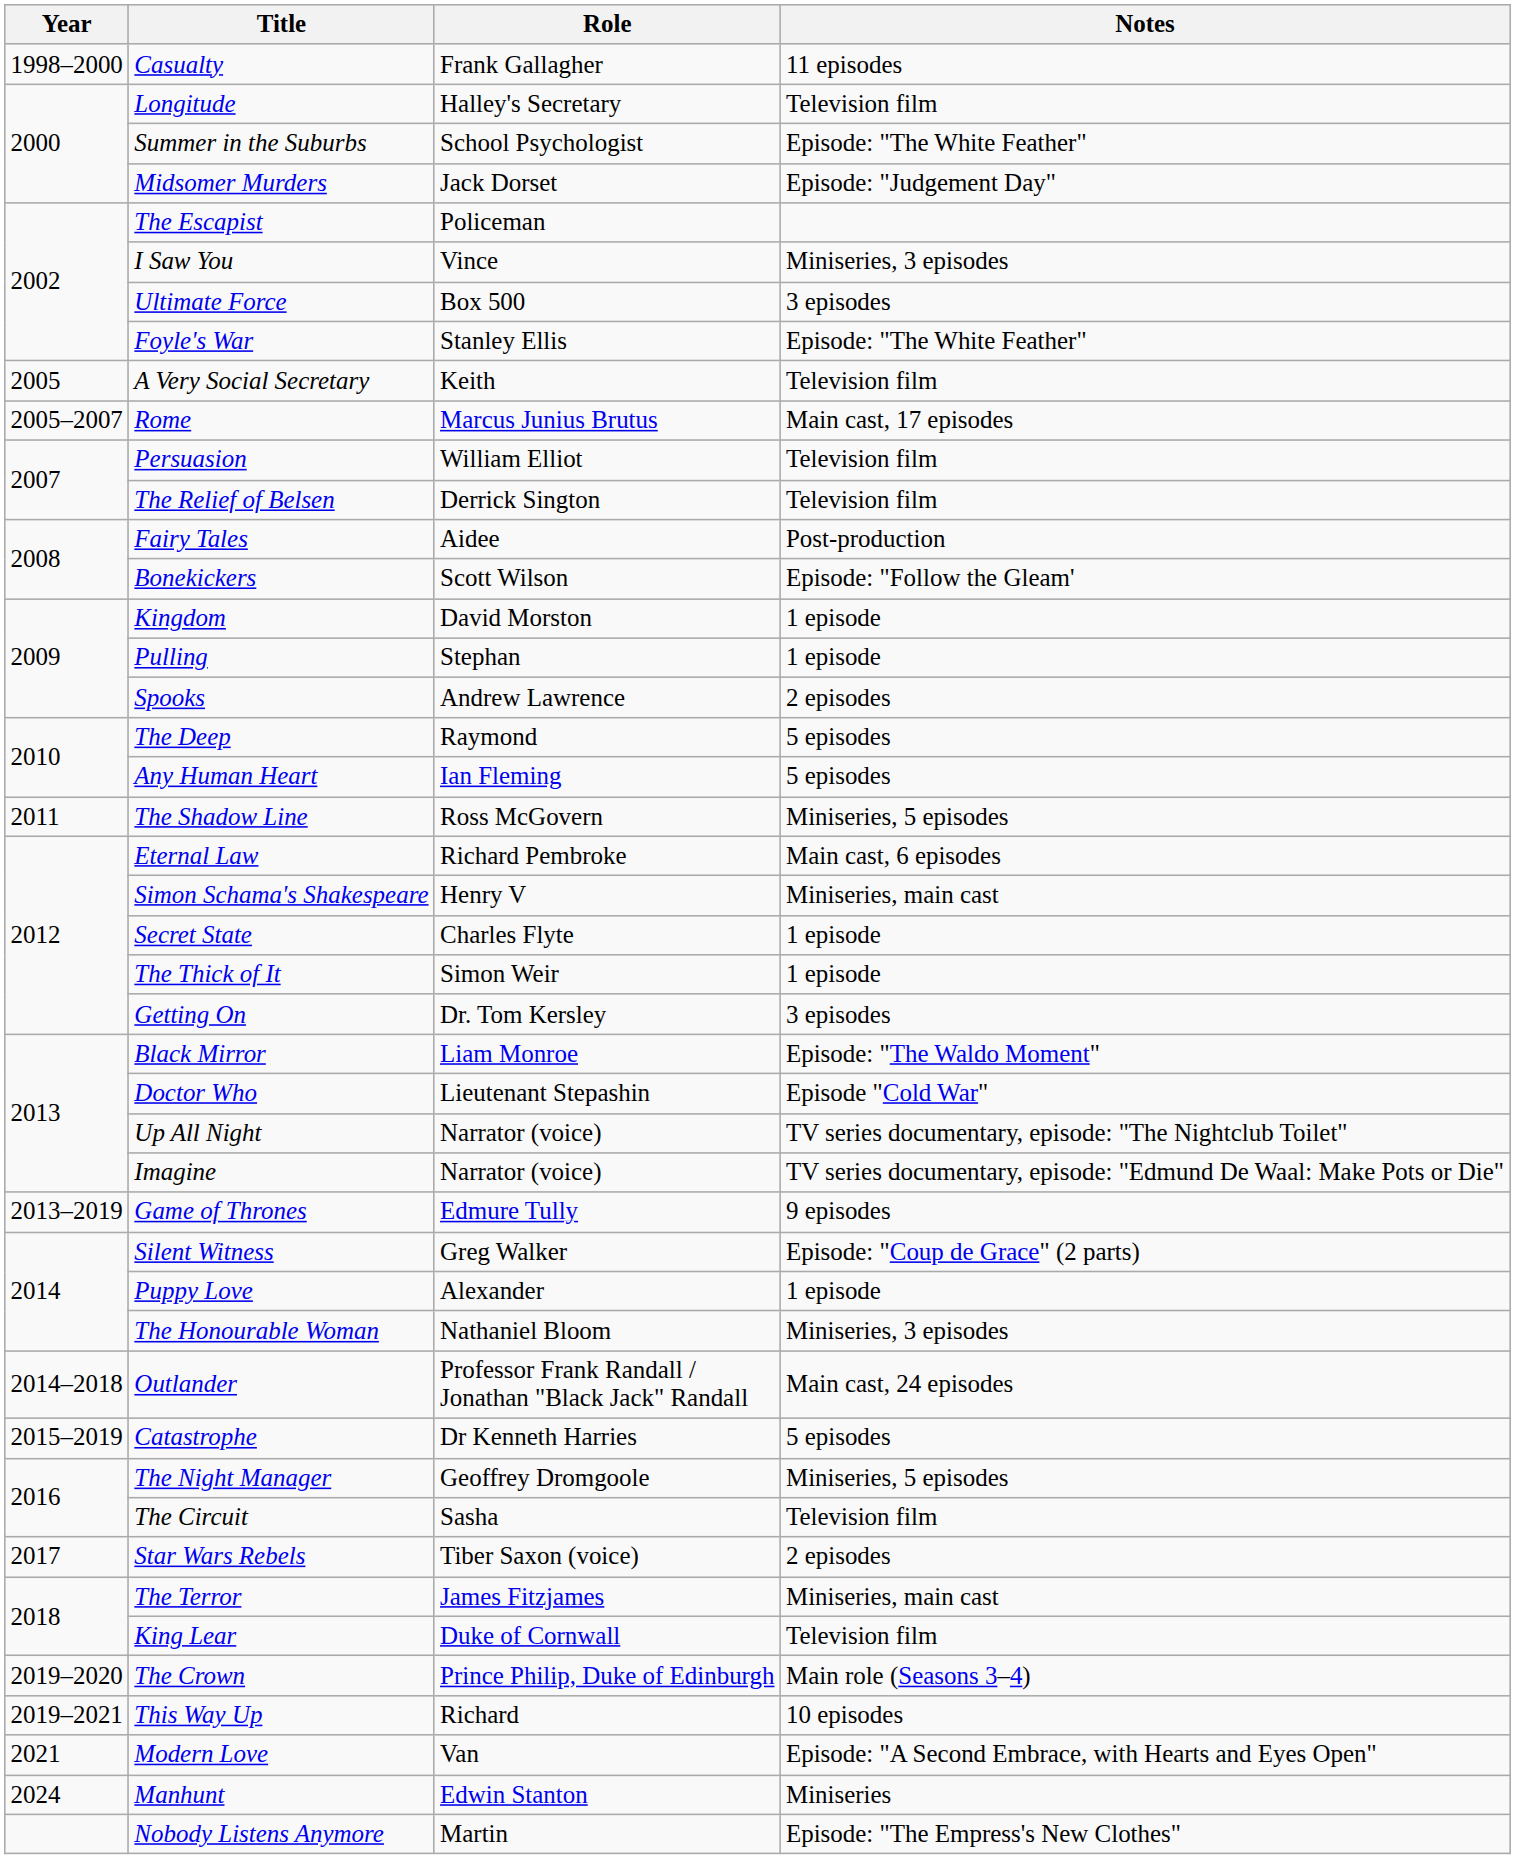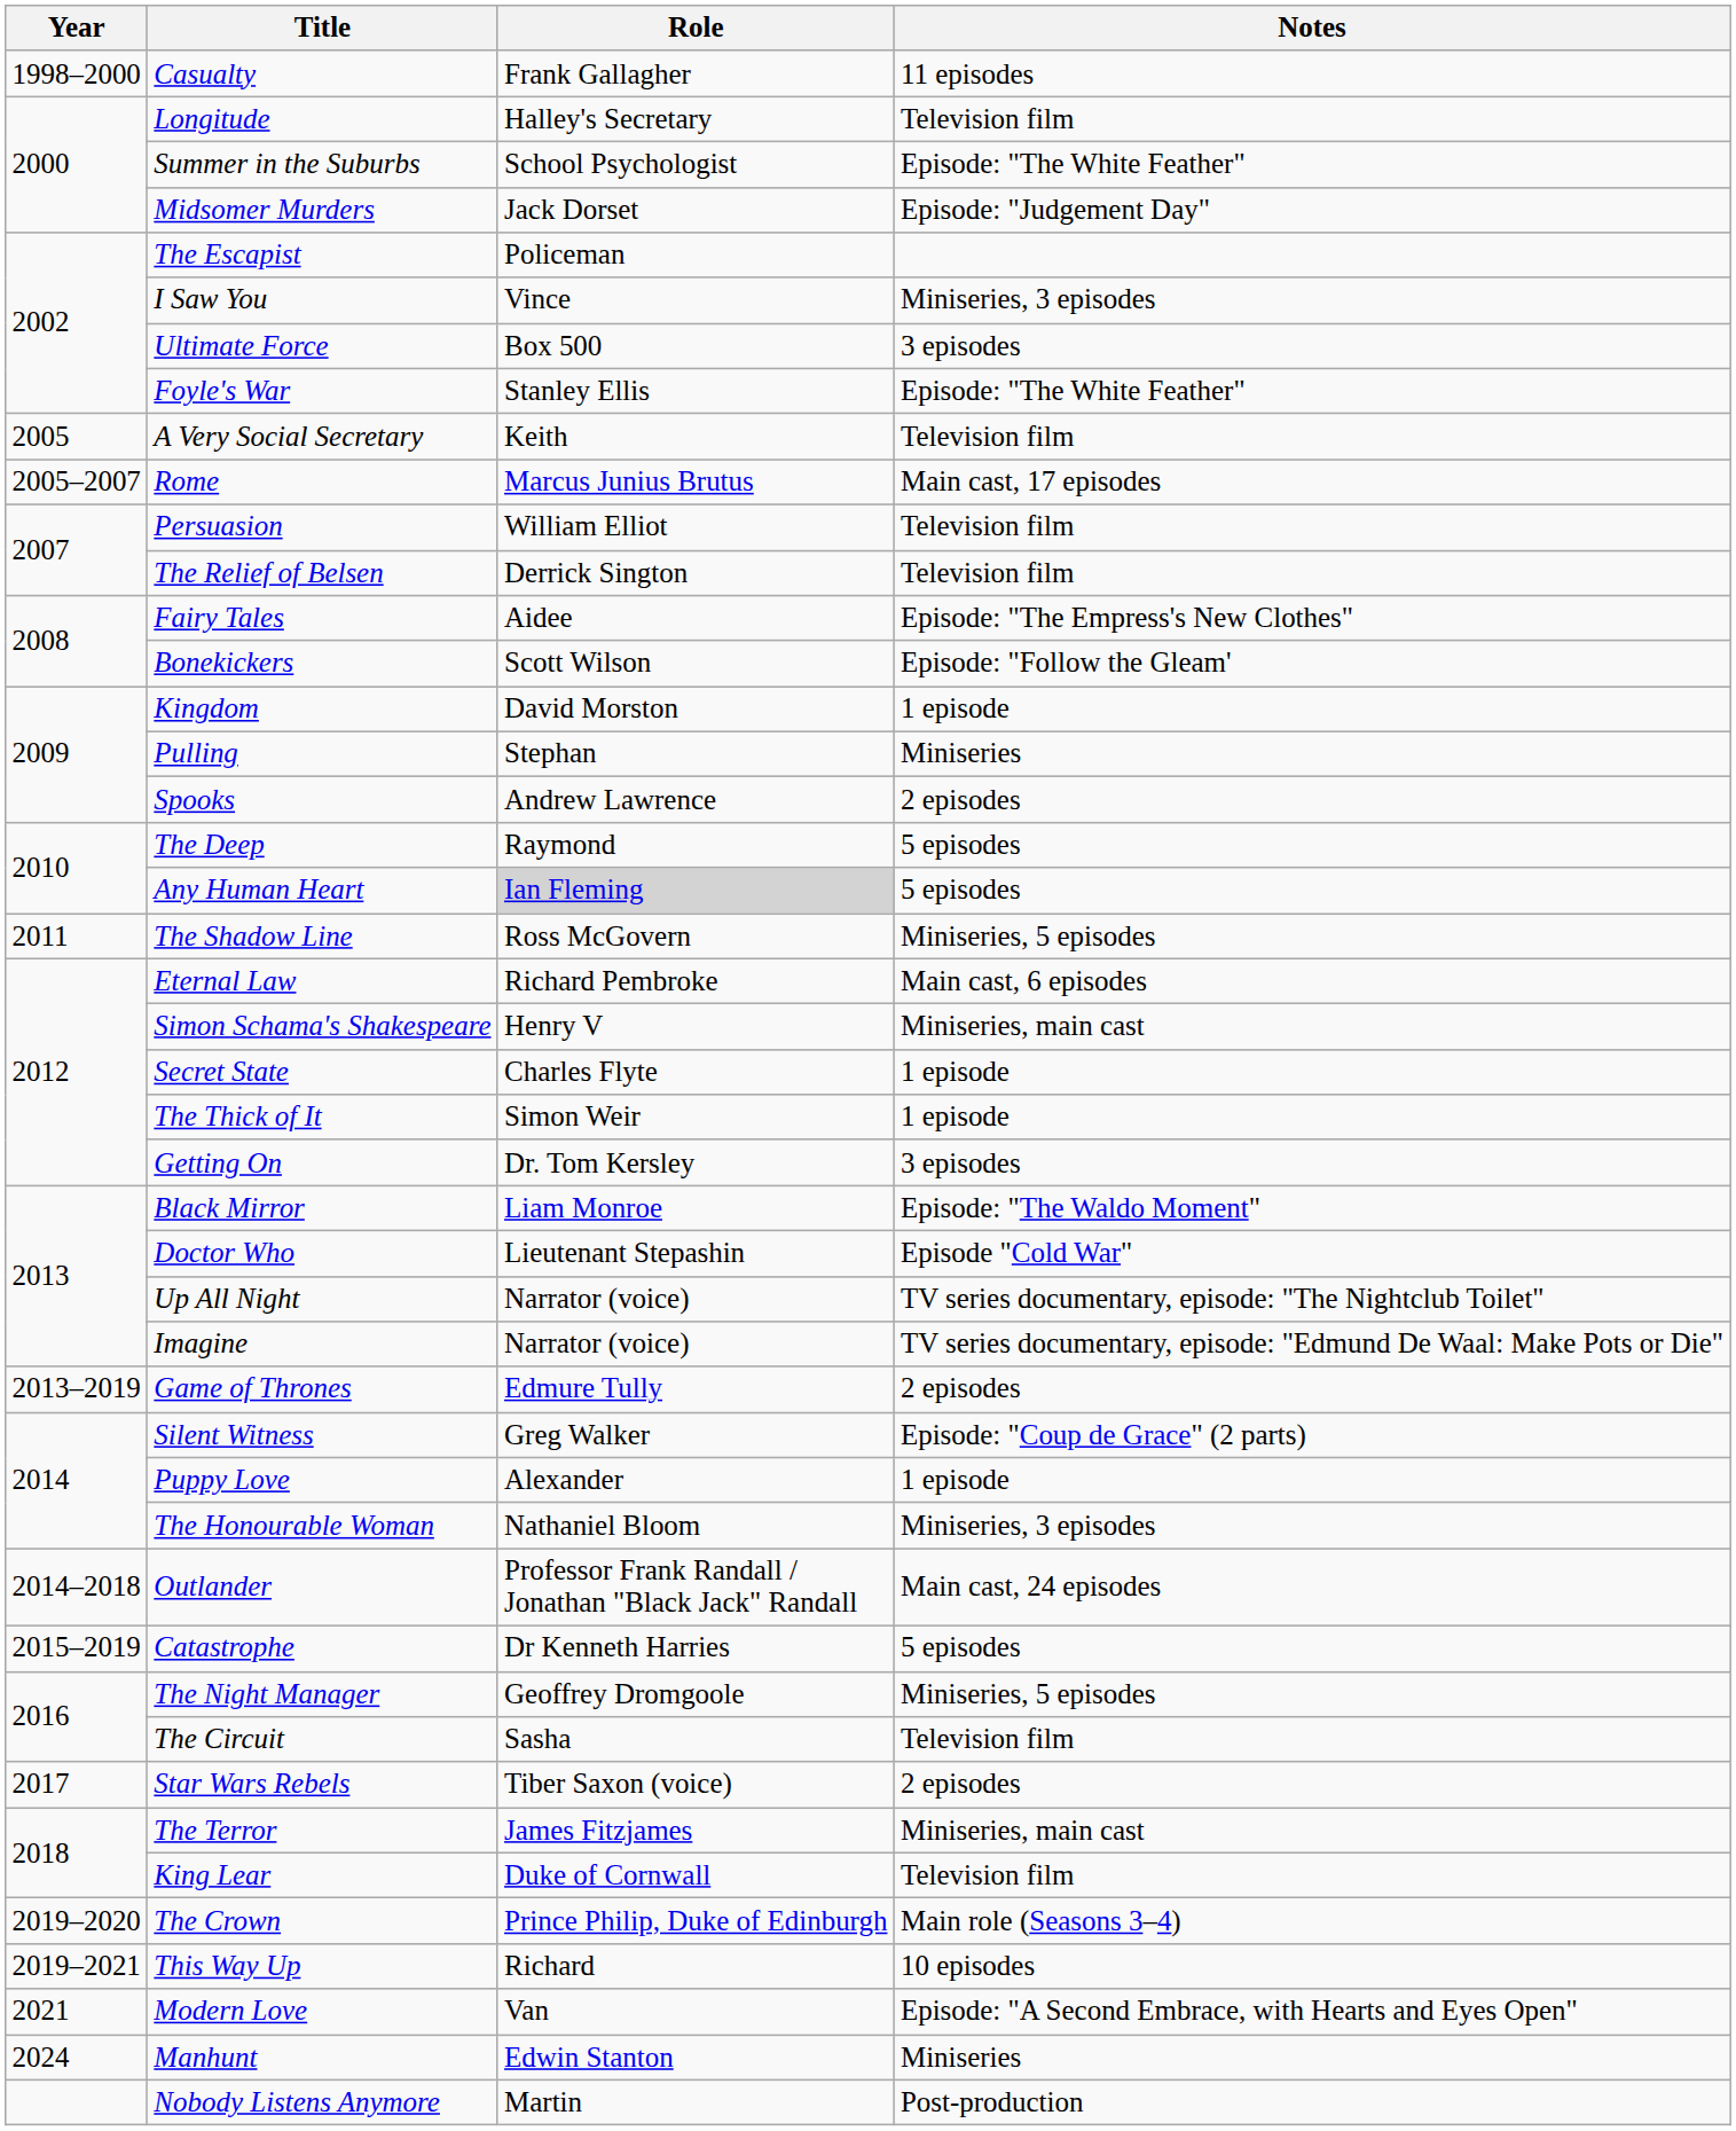 <table class="wikitable sortable">
 <tr>
 <th scope="col">Year</th>
 <th scope="col">Title</th>
 <th scope="col">Role</th>
 <th scope="col" class="unsortable">Notes</th>
 </tr>
 <tr>
 <td>1998–2000</td>
 <td><em><a href='#'>Casualty</a></em></td>
 <td>Frank Gallagher</td>
 <td>11 episodes</td>
 </tr>
 <tr>
 <td rowspan="3">2000</td>
 <td><em><a href='#'>Longitude</a></em></td>
 <td>Halley's Secretary</td>
 <td>Television film</td>
 </tr>
 <tr>
 <td><em>Summer in the Suburbs</em></td>
 <td>School Psychologist</td>
 <td>Episode: "The White Feather"</td>
 </tr>
 <tr>
 <td><em><a href='#'>Midsomer Murders</a></em></td>
 <td>Jack Dorset</td>
 <td>Episode: "Judgement Day"</td>
 </tr>
 <tr>
 <td rowspan="4">2002</td>
 <td><em><a href='#'>The Escapist</a></em></td>
 <td>Policeman</td>
 <td></td>
 </tr>
 <tr>
 <td><em>I Saw You</em></td>
 <td>Vince</td>
 <td>Miniseries, 3 episodes</td>
 </tr>
 <tr>
 <td><em><a href='#'>Ultimate Force</a></em></td>
 <td>Box 500</td>
 <td>3 episodes</td>
 </tr>
 <tr>
 <td><em><a href='#'>Foyle's War</a></em></td>
 <td>Stanley Ellis</td>
 <td>Episode: "The White Feather"</td>
 </tr>
 <tr>
 <td>2005</td>
 <td><em>A Very Social Secretary</em></td>
 <td>Keith</td>
 <td>Television film</td>
 </tr>
 <tr>
 <td>2005–2007</td>
 <td><em><a href='#'>Rome</a></em></td>
 <td><a href='#'>Marcus Junius Brutus</a></td>
 <td>Main cast, 17 episodes</td>
 </tr>
 <tr>
 <td rowspan="2">2007</td>
 <td><em><a href='#'>Persuasion</a></em></td>
 <td>William Elliot</td>
 <td>Television film</td>
 </tr>
 <tr>
 <td><em><a href='#'>The Relief of Belsen</a></em></td>
 <td>Derrick Sington</td>
 <td>Television film</td>
 </tr>
 <tr>
 <td rowspan="2">2008</td>
 <td><em><a href='#'>Fairy Tales</a></em></td>
 <td>Aidee</td>
-<td>Post-production</td>
+<td>Episode: "The Empress's New Clothes"</td>
 </tr>
 <tr>
 <td><em><a href='#'>Bonekickers</a></em></td>
 <td>Scott Wilson</td>
 <td>Episode: "Follow the Gleam'</td>
 </tr>
 <tr>
 <td rowspan="3">2009</td>
 <td><em><a href='#'>Kingdom</a></em></td>
 <td>David Morston</td>
 <td>1 episode</td>
 </tr>
 <tr>
 <td><em><a href='#'>Pulling</a></em></td>
 <td>Stephan</td>
-<td>1 episode</td>
+<td>Miniseries</td>
 </tr>
 <tr>
 <td><em><a href='#'>Spooks</a></em></td>
 <td>Andrew Lawrence</td>
 <td>2 episodes</td>
 </tr>
 <tr>
 <td rowspan="2">2010</td>
 <td><em><a href='#'>The Deep</a></em></td>
 <td>Raymond</td>
 <td>5 episodes</td>
 </tr>
 <tr>
 <td><em><a href='#'>Any Human Heart</a></em></td>
-<td><a href='#'>Ian Fleming</a></td>
+<td style="background: lightgrey;"><a href='#'>Ian Fleming</a></td>
 <td>5 episodes</td>
 </tr>
 <tr>
 <td>2011</td>
 <td><em><a href='#'>The Shadow Line</a></em></td>
 <td>Ross McGovern</td>
 <td>Miniseries, 5 episodes</td>
 </tr>
 <tr>
 <td rowspan="5">2012</td>
 <td><em><a href='#'>Eternal Law</a></em></td>
 <td>Richard Pembroke</td>
 <td>Main cast, 6 episodes</td>
 </tr>
 <tr>
 <td><em><a href='#'>Simon Schama's Shakespeare</a></em></td>
 <td>Henry V</td>
 <td>Miniseries, main cast</td>
 </tr>
 <tr>
 <td><em><a href='#'>Secret State</a></em></td>
 <td>Charles Flyte</td>
 <td>1 episode</td>
 </tr>
 <tr>
 <td><em><a href='#'>The Thick of It</a></em></td>
 <td>Simon Weir</td>
 <td>1 episode</td>
 </tr>
 <tr>
 <td><em><a href='#'>Getting On</a></em></td>
 <td>Dr. Tom Kersley</td>
 <td>3 episodes</td>
 </tr>
 <tr>
 <td rowspan="4">2013</td>
 <td><em><a href='#'>Black Mirror</a></em></td>
 <td><a href='#'>Liam Monroe</a></td>
 <td>Episode: "<a href='#'>The Waldo Moment</a>"</td>
 </tr>
 <tr>
 <td><em><a href='#'>Doctor Who</a></em></td>
 <td>Lieutenant Stepashin</td>
 <td>Episode "<a href='#'>Cold War</a>"</td>
 </tr>
 <tr>
 <td><em>Up All Night</em></td>
 <td>Narrator (voice)</td>
 <td>TV series documentary, episode: "The Nightclub Toilet"</td>
 </tr>
 <tr>
 <td><em>Imagine</em></td>
 <td>Narrator (voice)</td>
 <td>TV series documentary, episode: "Edmund De Waal: Make Pots or Die"</td>
 </tr>
 <tr>
 <td>2013–2019</td>
 <td><em><a href='#'>Game of Thrones</a></em></td>
 <td><a href='#'>Edmure Tully</a></td>
-<td>9 episodes</td>
+<td>2 episodes</td>
 </tr>
 <tr>
 <td rowspan="3">2014</td>
 <td><em><a href='#'>Silent Witness</a></em></td>
 <td>Greg Walker</td>
 <td>Episode: "<a href='#'>Coup de Grace</a>" (2 parts)</td>
 </tr>
 <tr>
 <td><em><a href='#'>Puppy Love</a></em></td>
 <td>Alexander</td>
 <td>1 episode</td>
 </tr>
 <tr>
 <td><em><a href='#'>The Honourable Woman</a></em></td>
 <td>Nathaniel Bloom</td>
 <td>Miniseries, 3 episodes</td>
 </tr>
 <tr>
 <td>2014–2018</td>
 <td><em><a href='#'>Outlander</a></em></td>
 <td>Professor Frank Randall / <br> Jonathan "Black Jack" Randall</td>
 <td>Main cast, 24 episodes</td>
 </tr>
 <tr>
 <td>2015–2019</td>
 <td><em><a href='#'>Catastrophe</a></em></td>
 <td>Dr Kenneth Harries</td>
 <td>5 episodes</td>
 </tr>
 <tr>
 <td rowspan="2">2016</td>
 <td><em><a href='#'>The Night Manager</a></em></td>
 <td>Geoffrey Dromgoole</td>
 <td>Miniseries, 5 episodes</td>
 </tr>
 <tr>
 <td><em>The Circuit</em></td>
 <td>Sasha</td>
 <td>Television film</td>
 </tr>
 <tr>
 <td>2017</td>
 <td><em><a href='#'>Star Wars Rebels</a></em></td>
 <td>Tiber Saxon (voice)</td>
 <td>2 episodes</td>
 </tr>
 <tr>
 <td rowspan="2">2018</td>
 <td><em><a href='#'>The Terror</a></em></td>
 <td><a href='#'>James Fitzjames</a></td>
 <td>Miniseries, main cast</td>
 </tr>
 <tr>
 <td><em><a href='#'>King Lear</a></em></td>
 <td><a href='#'>Duke of Cornwall</a></td>
 <td>Television film</td>
 </tr>
 <tr>
 <td>2019–2020</td>
 <td><em><a href='#'>The Crown</a></em></td>
 <td><a href='#'>Prince Philip, Duke of Edinburgh</a></td>
 <td>Main role (<a href='#'>Seasons 3</a>–<a href='#'>4</a>)</td>
 </tr>
 <tr>
 <td>2019–2021</td>
 <td><em><a href='#'>This Way Up</a></em></td>
 <td>Richard</td>
 <td>10 episodes</td>
 </tr>
 <tr>
 <td>2021</td>
 <td><em><a href='#'>Modern Love</a></em></td>
 <td>Van</td>
 <td>Episode: "A Second Embrace, with Hearts and Eyes Open"</td>
 </tr>
 <tr>
 <td>2024</td>
 <td><em><a href='#'>Manhunt</a></em></td>
 <td><a href='#'>Edwin Stanton</a></td>
 <td>Miniseries</td>
 </tr>
 <tr>
 <td></td>
 <td><em><a href='#'>Nobody Listens Anymore</a></em></td>
 <td>Martin</td>
-<td>Episode: "The Empress's New Clothes"</td>
+<td>Post-production</td>
 </tr>
 </table>
